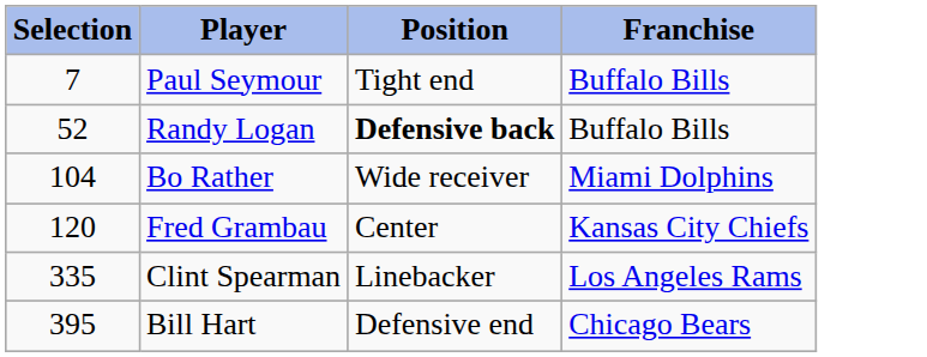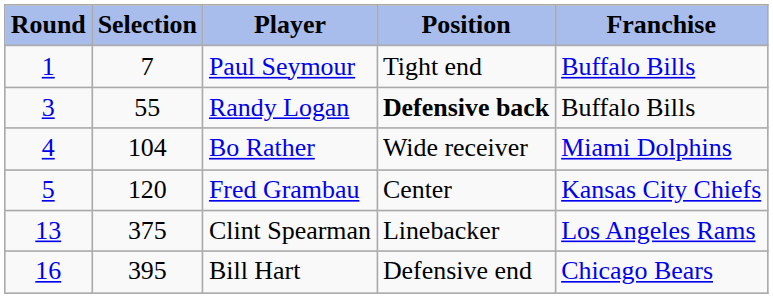 <table class=wikitable>
 <tr align="center"  style="background:#a8bdec">
+<td><strong>Round</strong></td>
 <td><strong>Selection</strong></td>
 <td><strong>Player</strong></td>
 <td><strong>Position</strong></td>
 <td><strong>Franchise</strong></td>
 </tr>
 <tr>
+<td align=center><a href='#'>1</a></td>
 <td align=center>7</td>
 <td><a href='#'>Paul Seymour</a></td>
 <td>Tight end</td>
 <td><a href='#'>Buffalo Bills</a></td>
 </tr>
 <tr>
-<td align=center>52</td>
+<td align=center><a href='#'>3</a></td>
+<td align=center>55</td>
 <td><a href='#'>Randy Logan</a></td>
 <td><strong>Defensive back</strong></td>
 <td>Buffalo Bills</td>
 </tr>
 <tr>
+<td align=center><a href='#'>4</a></td>
 <td align=center>104</td>
 <td><a href='#'>Bo Rather</a></td>
 <td>Wide receiver</td>
 <td><a href='#'>Miami Dolphins</a></td>
 </tr>
 <tr>
+<td align=center><a href='#'>5</a></td>
 <td align=center>120</td>
 <td><a href='#'>Fred Grambau</a></td>
 <td>Center</td>
 <td><a href='#'>Kansas City Chiefs</a></td>
 </tr>
 <tr>
-<td align=center>335</td>
+<td align=center><a href='#'>13</a></td>
+<td align=center>375</td>
 <td>Clint Spearman</td>
 <td>Linebacker</td>
 <td><a href='#'>Los Angeles Rams</a></td>
 </tr>
 <tr>
+<td align=center><a href='#'>16</a></td>
 <td align=center>395</td>
 <td>Bill Hart</td>
 <td>Defensive end</td>
 <td><a href='#'>Chicago Bears</a></td>
 </tr>
 </table>
